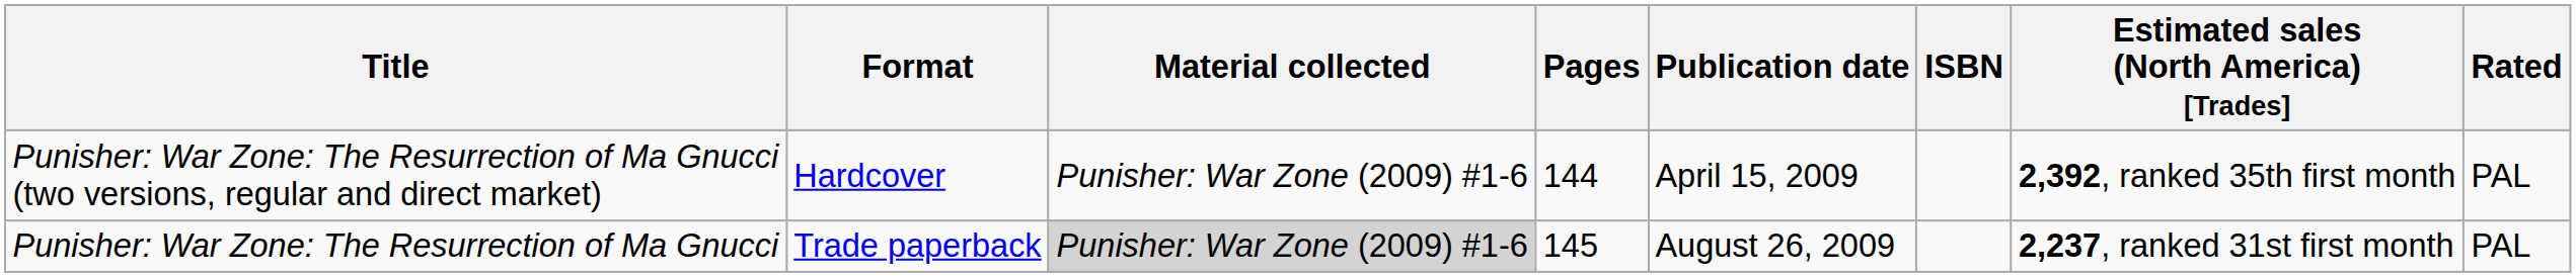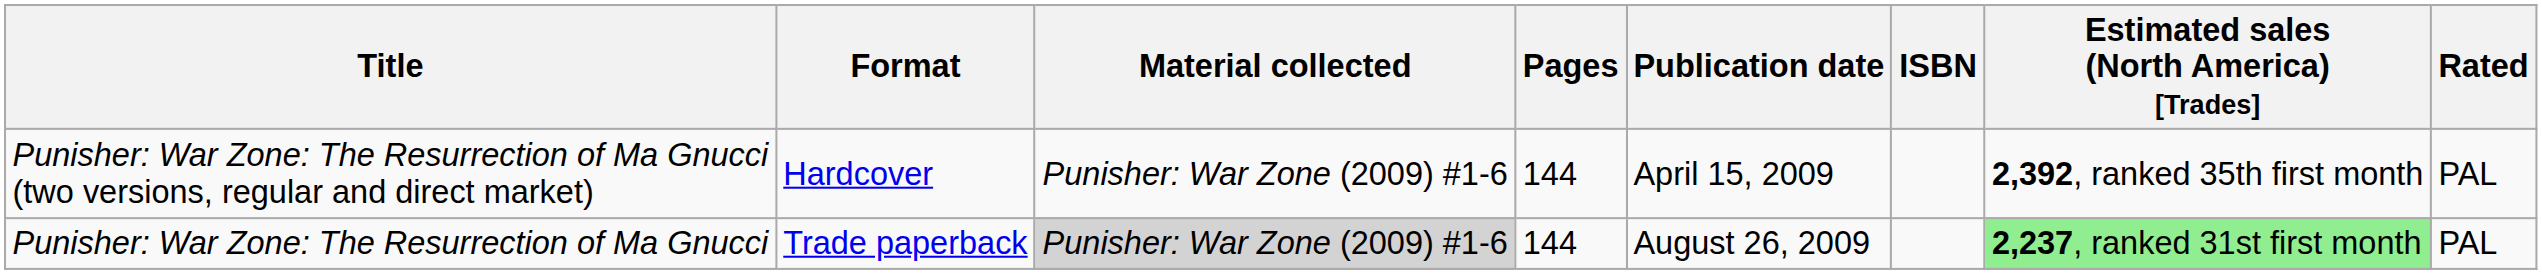 <table class="wikitable">
 <tr>
 <th>Title</th>
 <th>Format</th>
 <th>Material collected</th>
 <th>Pages</th>
 <th>Publication date</th>
 <th>ISBN</th>
 <th>Estimated sales<br>(North America)<br><small>[Trades]</small></th>
 <th>Rated</th>
 </tr>
 <tr>
 <td><em>Punisher: War Zone: The Resurrection of Ma Gnucci</em><br>(two versions, regular and direct market)</td>
 <td><a href='#'>Hardcover</a></td>
 <td><em>Punisher: War Zone</em> (2009) #1-6</td>
 <td>144</td>
 <td>April 15, 2009</td>
 <td></td>
 <td><strong>2,392</strong>, ranked 35th first month</td>
 <td>PAL</td>
 </tr>
 <tr>
 <td><em>Punisher: War Zone: The Resurrection of Ma Gnucci</em></td>
 <td><a href='#'>Trade paperback</a></td>
 <td style="background: lightgrey;"><em>Punisher: War Zone</em> (2009) #1-6</td>
-<td>145</td>
+<td>144</td>
 <td>August 26, 2009</td>
 <td><br></td>
-<td><strong>2,237</strong>, ranked 31st first month</td>
+<td style="background: lightgreen;"><strong>2,237</strong>, ranked 31st first month</td>
 <td>PAL</td>
 </tr>
 </table>
